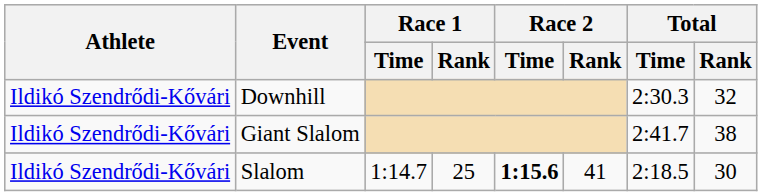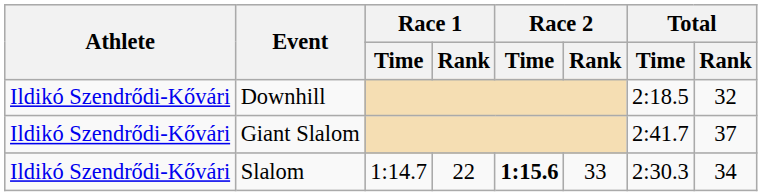 <table class="wikitable" style="font-size:90%">
 <tr>
 <th rowspan="2">Athlete</th>
 <th rowspan="2">Event</th>
 <th colspan="2">Race 1</th>
 <th colspan="2">Race 2</th>
 <th colspan="2">Total</th>
 </tr>
 <tr>
 <th>Time</th>
 <th>Rank</th>
 <th>Time</th>
 <th>Rank</th>
 <th>Time</th>
 <th>Rank</th>
 </tr>
 <tr>
 <td><a href='#'>Ildikó Szendrődi-Kővári</a></td>
 <td>Downhill</td>
 <td colspan="4" bgcolor="wheat"></td>
-<td align="center">2:30.3</td>
+<td align="center">2:18.5</td>
 <td align="center">32</td>
 </tr>
 <tr>
 <td><a href='#'>Ildikó Szendrődi-Kővári</a></td>
 <td>Giant Slalom</td>
 <td colspan="4" bgcolor="wheat"></td>
 <td align="center">2:41.7</td>
-<td align="center">38</td>
+<td align="center">37</td>
 </tr>
 <tr>
 <td><a href='#'>Ildikó Szendrődi-Kővári</a></td>
 <td>Slalom</td>
 <td align="center">1:14.7</td>
-<td align="center">25</td>
+<td align="center">22</td>
 <td align="center"><strong>1:15.6</strong></td>
-<td align="center">41</td>
-<td align="center">2:18.5</td>
-<td align="center">30</td>
+<td align="center">33</td>
+<td align="center">2:30.3</td>
+<td align="center">34</td>
 </tr>
 </table>
